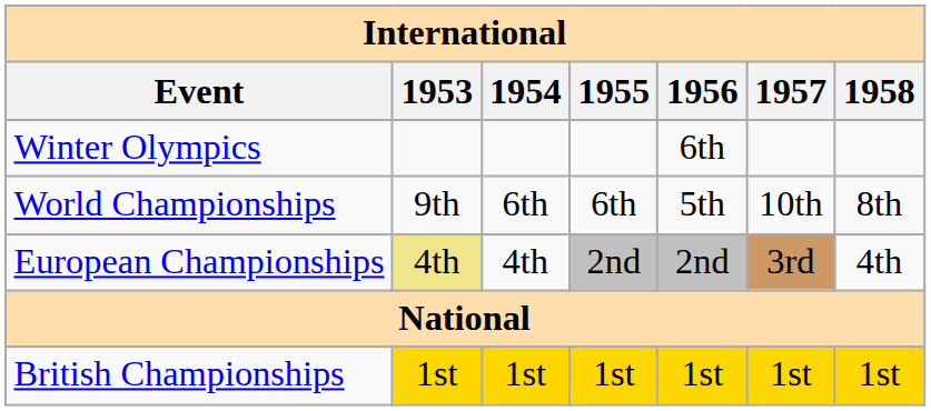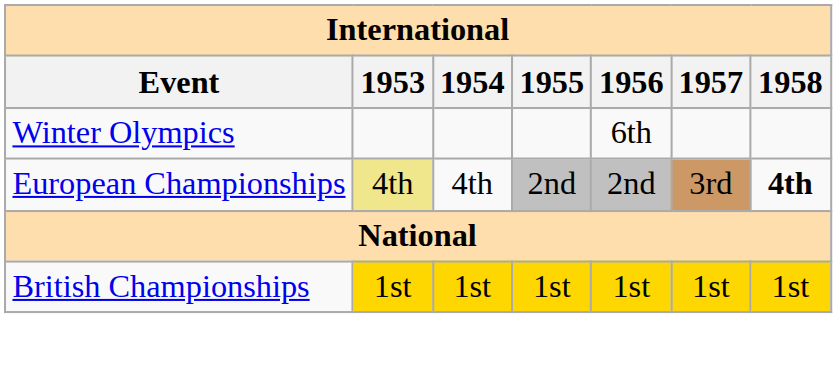 <table class="wikitable" style="text-align:center">
 <tr>
 <th style="background-color: #ffdead; " colspan=7 align=center>International</th>
 </tr>
 <tr>
 <th>Event</th>
 <th>1953</th>
 <th>1954</th>
 <th>1955</th>
 <th>1956</th>
 <th>1957</th>
 <th>1958</th>
 </tr>
 <tr>
 <td align=left><a href='#'>Winter Olympics</a></td>
 <td></td>
 <td></td>
 <td></td>
 <td>6th</td>
 <td></td>
 <td></td>
 </tr>
 <tr>
-<td align=left><a href='#'>World Championships</a></td>
-<td>9th</td>
-<td>6th</td>
-<td>6th</td>
-<td>5th</td>
-<td>10th</td>
-<td>8th</td>
-</tr>
-<tr>
 <td align=left><a href='#'>European Championships</a></td>
 <td style="background: khaki;">4th</td>
 <td>4th</td>
 <td bgcolor=silver>2nd</td>
 <td bgcolor=silver>2nd</td>
 <td bgcolor=cc9966>3rd</td>
-<td>4th</td>
+<td><strong>4th</strong></td>
 </tr>
 <tr>
 <th style="background-color: #ffdead; " colspan=7 align=center>National</th>
 </tr>
 <tr>
 <td align=left><a href='#'>British Championships</a></td>
 <td bgcolor=gold>1st</td>
 <td bgcolor=gold>1st</td>
 <td bgcolor=gold>1st</td>
 <td bgcolor=gold>1st</td>
 <td bgcolor=gold>1st</td>
 <td bgcolor=gold>1st</td>
 </tr>
 </table>
